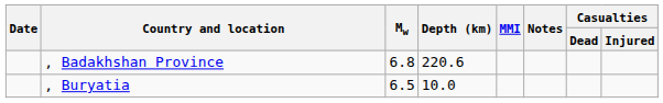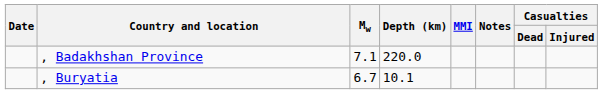 <table class="wikitable sortable sort-under" style="border:1px black; margin-left:1em;">
 <tr>
 <th rowspan="2"><small>Date</small></th>
 <th rowspan="2" style="width: 310px"><small>Country and location</small></th>
 <th rowspan="2"><small>M<sub>w</sub></small></th>
 <th rowspan="2"><small>Depth (km)</small></th>
 <th rowspan="2"><small><a href='#'>MMI</a></small></th>
 <th rowspan="2" class="unsortable"><small>Notes</small></th>
 <th colspan="2"><small>Casualties</small></th>
 </tr>
 <tr>
 <th><small>Dead</small></th>
 <th><small>Injured</small></th>
 </tr>
 <tr>
 <td></td>
 <td>, <a href='#'>Badakhshan Province</a></td>
-<td>6.8</td>
-<td>220.6</td>
+<td>7.1</td>
+<td>220.0</td>
 <td></td>
 <td></td>
 <td></td>
 <td></td>
 </tr>
 <tr>
 <td></td>
 <td>, <a href='#'>Buryatia</a></td>
-<td>6.5</td>
-<td>10.0</td>
+<td>6.7</td>
+<td>10.1</td>
 <td></td>
 <td></td>
 <td></td>
 <td></td>
 </tr>
 </table>
